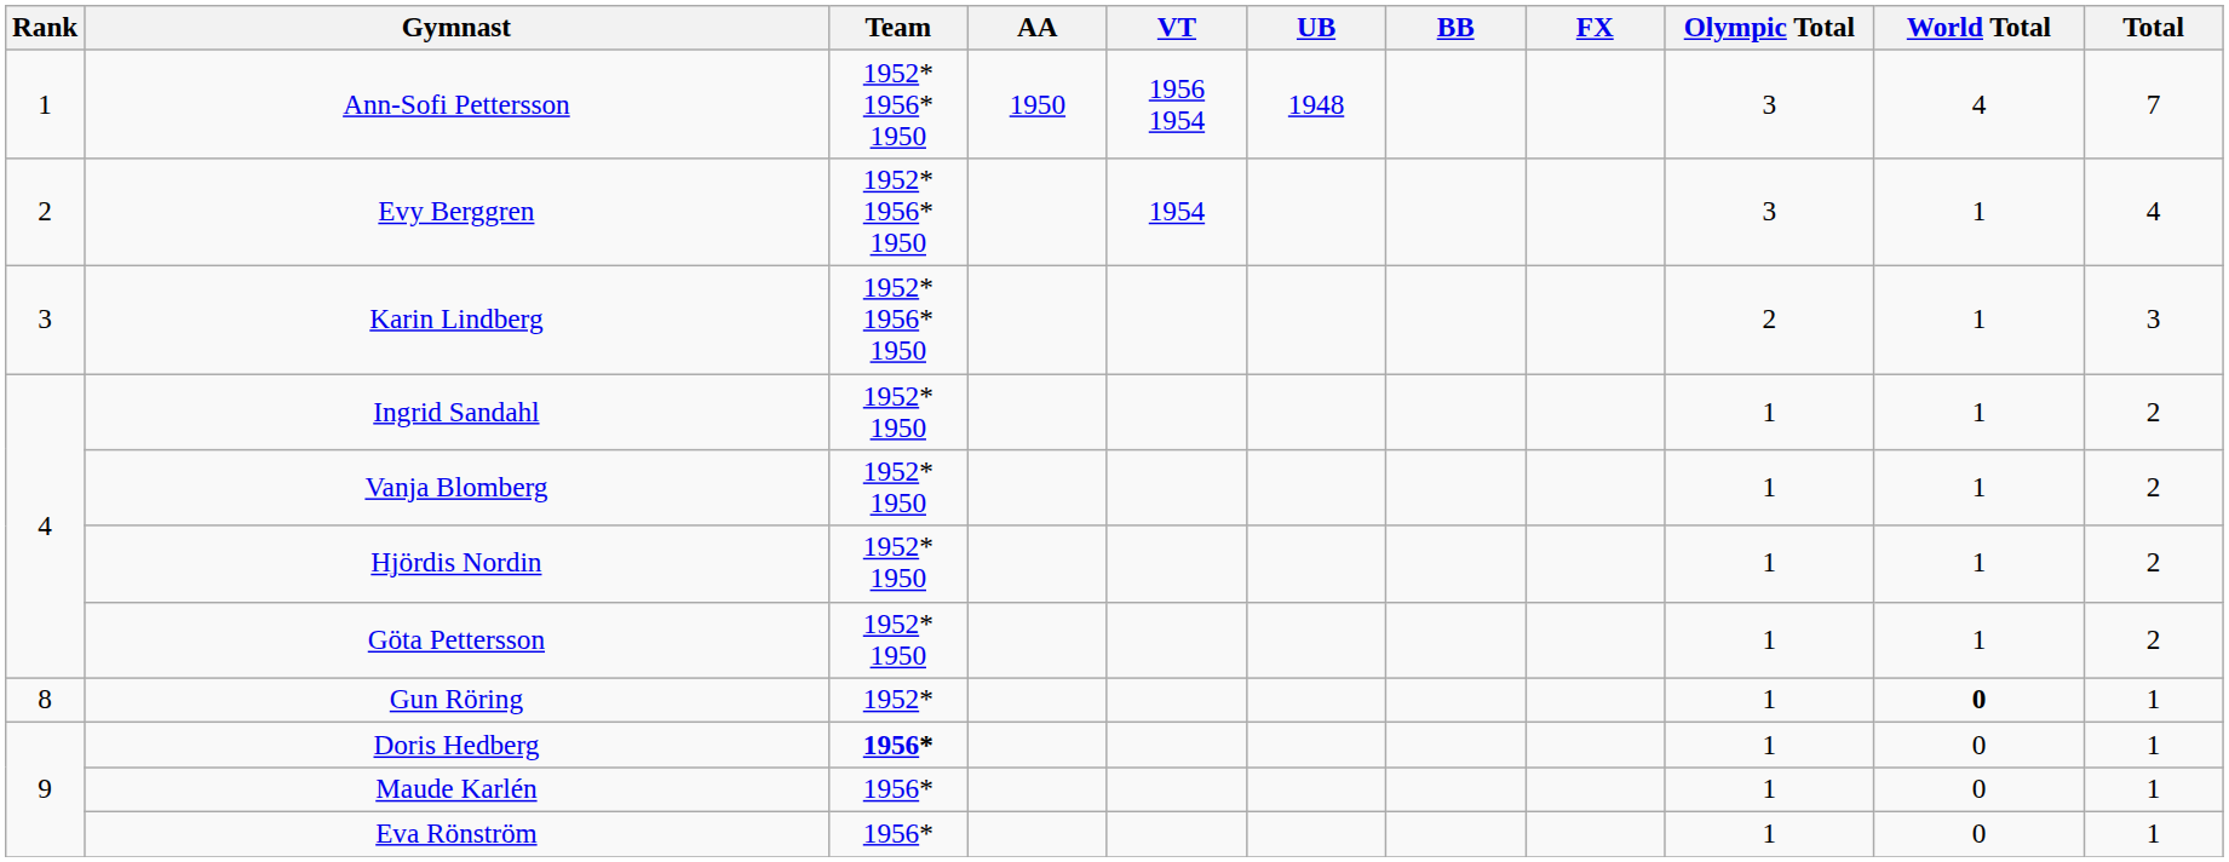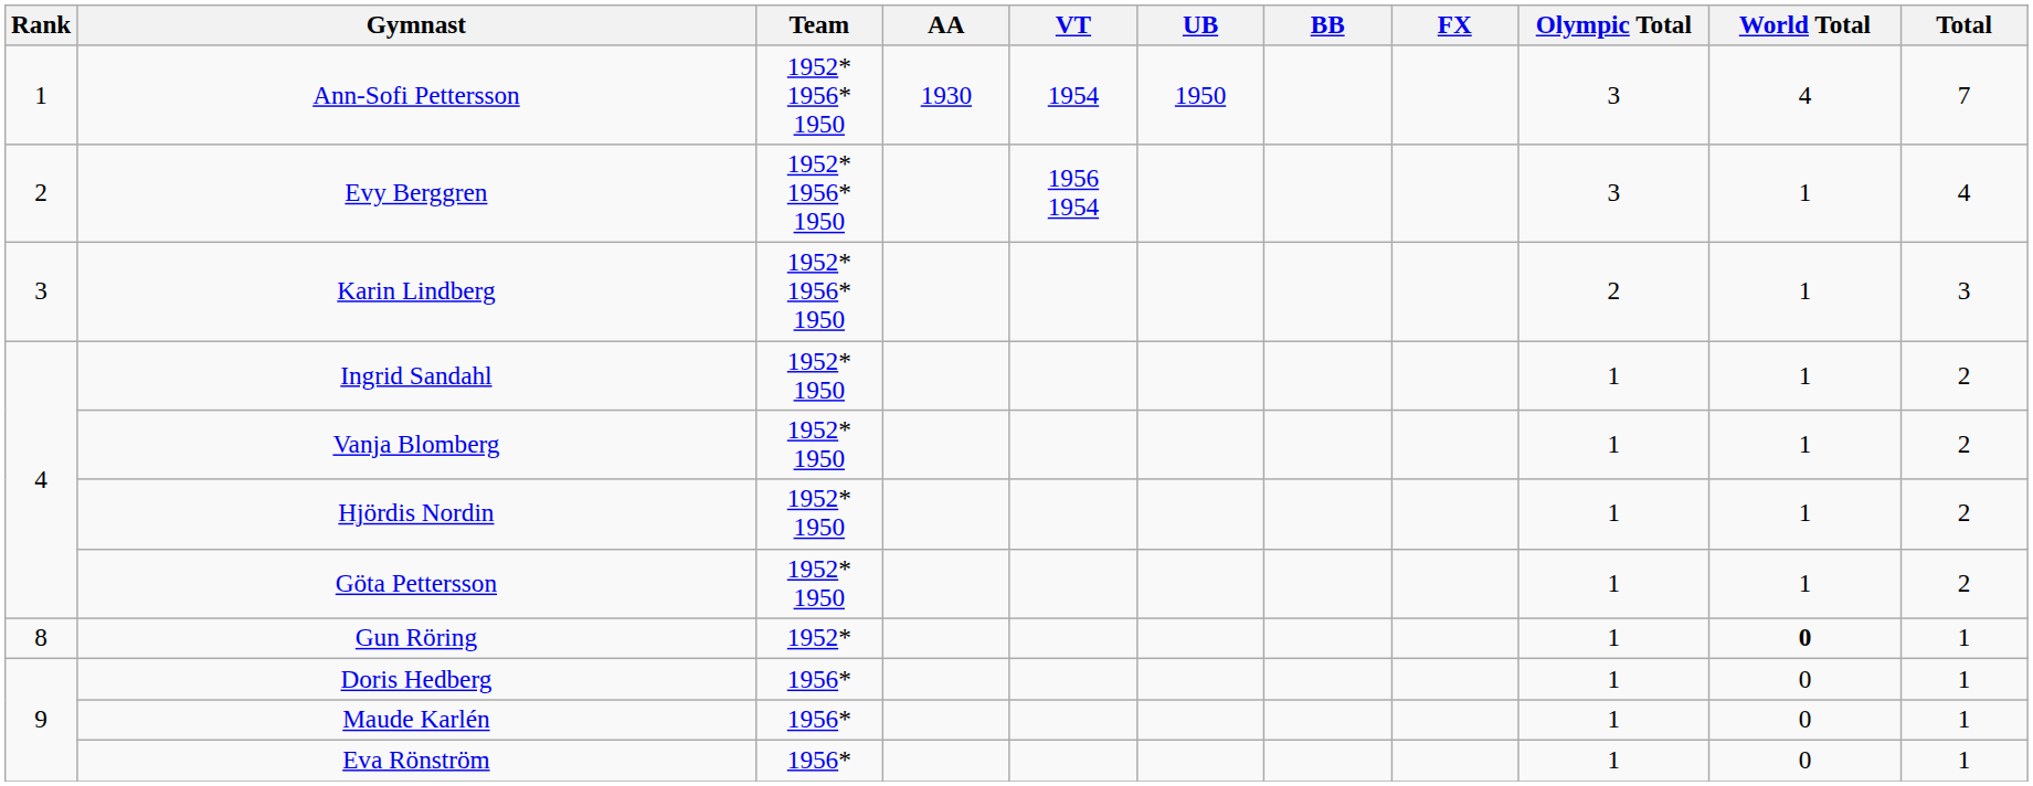 <table class="wikitable sortable" width=100% style="text-align:center;">
 <tr>
 <th style="width:1.8em;">Rank</th>
 <th class=unsortable>Gymnast</th>
 <th style="width:4.5em;">Team</th>
 <th style="width:4.5em;">AA</th>
 <th style="width:4.5em;"><a href='#'>VT</a></th>
 <th style="width:4.5em;"><a href='#'>UB</a></th>
 <th style="width:4.5em;"><a href='#'>BB</a></th>
 <th style="width:4.5em;"><a href='#'>FX</a></th>
 <th style="width:7.0em;"><a href='#'>Olympic</a> Total</th>
 <th style="width:7.0em;"><a href='#'>World</a> Total</th>
 <th style="width:4.5em;">Total</th>
 </tr>
 <tr>
 <td>1</td>
 <td><a href='#'>Ann-Sofi Pettersson</a></td>
 <td> <a href='#'>1952</a>*<br> <a href='#'>1956</a>*<br> <a href='#'>1950</a></td>
+<td> <a href='#'>1930</a></td>
+<td> <a href='#'>1954</a></td>
 <td> <a href='#'>1950</a></td>
-<td> <a href='#'>1956</a><br> <a href='#'>1954</a></td>
-<td> <a href='#'>1948</a></td>
 <td></td>
 <td></td>
 <td>3</td>
 <td>4</td>
 <td>7</td>
 </tr>
 <tr>
 <td>2</td>
 <td><a href='#'>Evy Berggren</a></td>
 <td> <a href='#'>1952</a>*<br> <a href='#'>1956</a>*<br> <a href='#'>1950</a></td>
 <td></td>
-<td> <a href='#'>1954</a></td>
+<td> <a href='#'>1956</a><br> <a href='#'>1954</a></td>
 <td></td>
 <td></td>
 <td></td>
 <td>3</td>
 <td>1</td>
 <td>4</td>
 </tr>
 <tr>
 <td>3</td>
 <td><a href='#'>Karin Lindberg</a></td>
 <td> <a href='#'>1952</a>*<br> <a href='#'>1956</a>*<br> <a href='#'>1950</a></td>
 <td></td>
 <td></td>
 <td></td>
 <td></td>
 <td></td>
 <td>2</td>
 <td>1</td>
 <td>3</td>
 </tr>
 <tr>
 <td rowspan="4">4</td>
 <td><a href='#'>Ingrid Sandahl</a></td>
 <td> <a href='#'>1952</a>*<br> <a href='#'>1950</a></td>
 <td></td>
 <td></td>
 <td></td>
 <td></td>
 <td></td>
 <td>1</td>
 <td>1</td>
 <td>2</td>
 </tr>
 <tr>
 <td><a href='#'>Vanja Blomberg</a></td>
 <td> <a href='#'>1952</a>*<br> <a href='#'>1950</a></td>
 <td></td>
 <td></td>
 <td></td>
 <td></td>
 <td></td>
 <td>1</td>
 <td>1</td>
 <td>2</td>
 </tr>
 <tr>
 <td><a href='#'>Hjördis Nordin</a></td>
 <td> <a href='#'>1952</a>*<br> <a href='#'>1950</a></td>
 <td></td>
 <td></td>
 <td></td>
 <td></td>
 <td></td>
 <td>1</td>
 <td>1</td>
 <td>2</td>
 </tr>
 <tr>
 <td><a href='#'>Göta Pettersson</a></td>
 <td> <a href='#'>1952</a>*<br> <a href='#'>1950</a></td>
 <td></td>
 <td></td>
 <td></td>
 <td></td>
 <td></td>
 <td>1</td>
 <td>1</td>
 <td>2</td>
 </tr>
 <tr>
 <td>8</td>
 <td><a href='#'>Gun Röring</a></td>
 <td> <a href='#'>1952</a>*</td>
 <td></td>
 <td></td>
 <td></td>
 <td></td>
 <td></td>
 <td>1</td>
 <td><strong>0</strong></td>
 <td>1</td>
 </tr>
 <tr>
 <td rowspan="3">9</td>
 <td><a href='#'>Doris Hedberg</a></td>
-<td><strong> <a href='#'>1956</a>*</strong></td>
+<td> <a href='#'>1956</a>*</td>
 <td></td>
 <td></td>
 <td></td>
 <td></td>
 <td></td>
 <td>1</td>
 <td>0</td>
 <td>1</td>
 </tr>
 <tr>
 <td><a href='#'>Maude Karlén</a></td>
 <td> <a href='#'>1956</a>*</td>
 <td></td>
 <td></td>
 <td></td>
 <td></td>
 <td></td>
 <td>1</td>
 <td>0</td>
 <td>1</td>
 </tr>
 <tr>
 <td><a href='#'>Eva Rönström</a></td>
 <td> <a href='#'>1956</a>*</td>
 <td></td>
 <td></td>
 <td></td>
 <td></td>
 <td></td>
 <td>1</td>
 <td>0</td>
 <td>1</td>
 </tr>
 </table>
